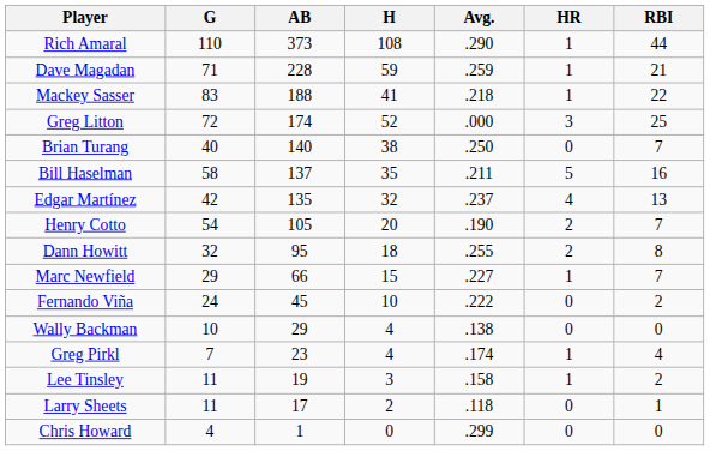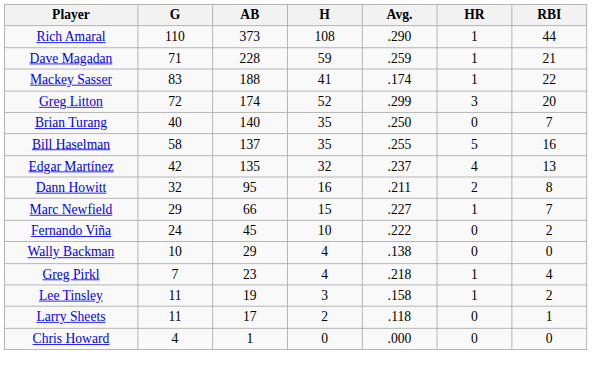 <table class="wikitable sortable">
 <tr>
 <th bgcolor="#DDDDFF" width="16%">Player</th>
 <th bgcolor="#DDDDFF" width="9%">G</th>
 <th bgcolor="#DDDDFF" width="9%">AB</th>
 <th bgcolor="#DDDDFF" width="9%">H</th>
 <th bgcolor="#DDDDFF" width="9%">Avg.</th>
 <th bgcolor="#DDDDFF" width="9%">HR</th>
 <th bgcolor="#DDDDFF" width="9%">RBI</th>
 </tr>
 <tr align="center">
 <td><a href='#'>Rich Amaral</a></td>
 <td>110</td>
 <td>373</td>
 <td>108</td>
 <td>.290</td>
 <td>1</td>
 <td>44</td>
 </tr>
 <tr align="center">
 <td><a href='#'>Dave Magadan</a></td>
 <td>71</td>
 <td>228</td>
 <td>59</td>
 <td>.259</td>
 <td>1</td>
 <td>21</td>
 </tr>
 <tr align="center">
 <td><a href='#'>Mackey Sasser</a></td>
 <td>83</td>
 <td>188</td>
 <td>41</td>
-<td>.218</td>
+<td>.174</td>
 <td>1</td>
 <td>22</td>
 </tr>
 <tr align="center">
 <td><a href='#'>Greg Litton</a></td>
 <td>72</td>
 <td>174</td>
 <td>52</td>
-<td>.000</td>
+<td>.299</td>
 <td>3</td>
-<td>25</td>
+<td>20</td>
 </tr>
 <tr align="center">
 <td><a href='#'>Brian Turang</a></td>
 <td>40</td>
 <td>140</td>
-<td>38</td>
+<td>35</td>
 <td>.250</td>
 <td>0</td>
 <td>7</td>
 </tr>
 <tr align="center">
 <td><a href='#'>Bill Haselman</a></td>
 <td>58</td>
 <td>137</td>
 <td>35</td>
-<td>.211</td>
+<td>.255</td>
 <td>5</td>
 <td>16</td>
 </tr>
 <tr align="center">
 <td><a href='#'>Edgar Martínez</a></td>
 <td>42</td>
 <td>135</td>
 <td>32</td>
 <td>.237</td>
 <td>4</td>
 <td>13</td>
 </tr>
 <tr align="center">
-<td><a href='#'>Henry Cotto</a></td>
-<td>54</td>
-<td>105</td>
-<td>20</td>
-<td>.190</td>
-<td>2</td>
-<td>7</td>
-</tr>
-<tr align="center">
 <td><a href='#'>Dann Howitt</a></td>
 <td>32</td>
 <td>95</td>
-<td>18</td>
-<td>.255</td>
+<td>16</td>
+<td>.211</td>
 <td>2</td>
 <td>8</td>
 </tr>
 <tr align="center">
 <td><a href='#'>Marc Newfield</a></td>
 <td>29</td>
 <td>66</td>
 <td>15</td>
 <td>.227</td>
 <td>1</td>
 <td>7</td>
 </tr>
 <tr align="center">
 <td><a href='#'>Fernando Viña</a></td>
 <td>24</td>
 <td>45</td>
 <td>10</td>
 <td>.222</td>
 <td>0</td>
 <td>2</td>
 </tr>
 <tr align="center">
 <td><a href='#'>Wally Backman</a></td>
 <td>10</td>
 <td>29</td>
 <td>4</td>
 <td>.138</td>
 <td>0</td>
 <td>0</td>
 </tr>
 <tr align="center">
 <td><a href='#'>Greg Pirkl</a></td>
 <td>7</td>
 <td>23</td>
 <td>4</td>
-<td>.174</td>
+<td>.218</td>
 <td>1</td>
 <td>4</td>
 </tr>
 <tr align="center">
 <td><a href='#'>Lee Tinsley</a></td>
 <td>11</td>
 <td>19</td>
 <td>3</td>
 <td>.158</td>
 <td>1</td>
 <td>2</td>
 </tr>
 <tr align="center">
 <td><a href='#'>Larry Sheets</a></td>
 <td>11</td>
 <td>17</td>
 <td>2</td>
 <td>.118</td>
 <td>0</td>
 <td>1</td>
 </tr>
 <tr align="center">
 <td><a href='#'>Chris Howard</a></td>
 <td>4</td>
 <td>1</td>
 <td>0</td>
-<td>.299</td>
+<td>.000</td>
 <td>0</td>
 <td>0</td>
 </tr>
 </table>
